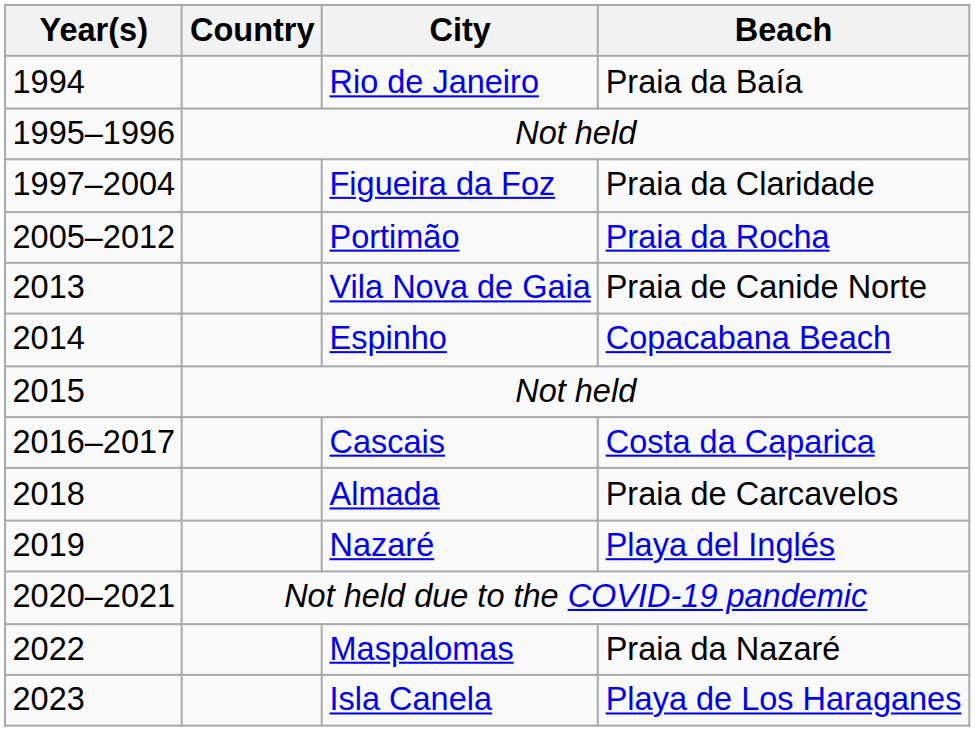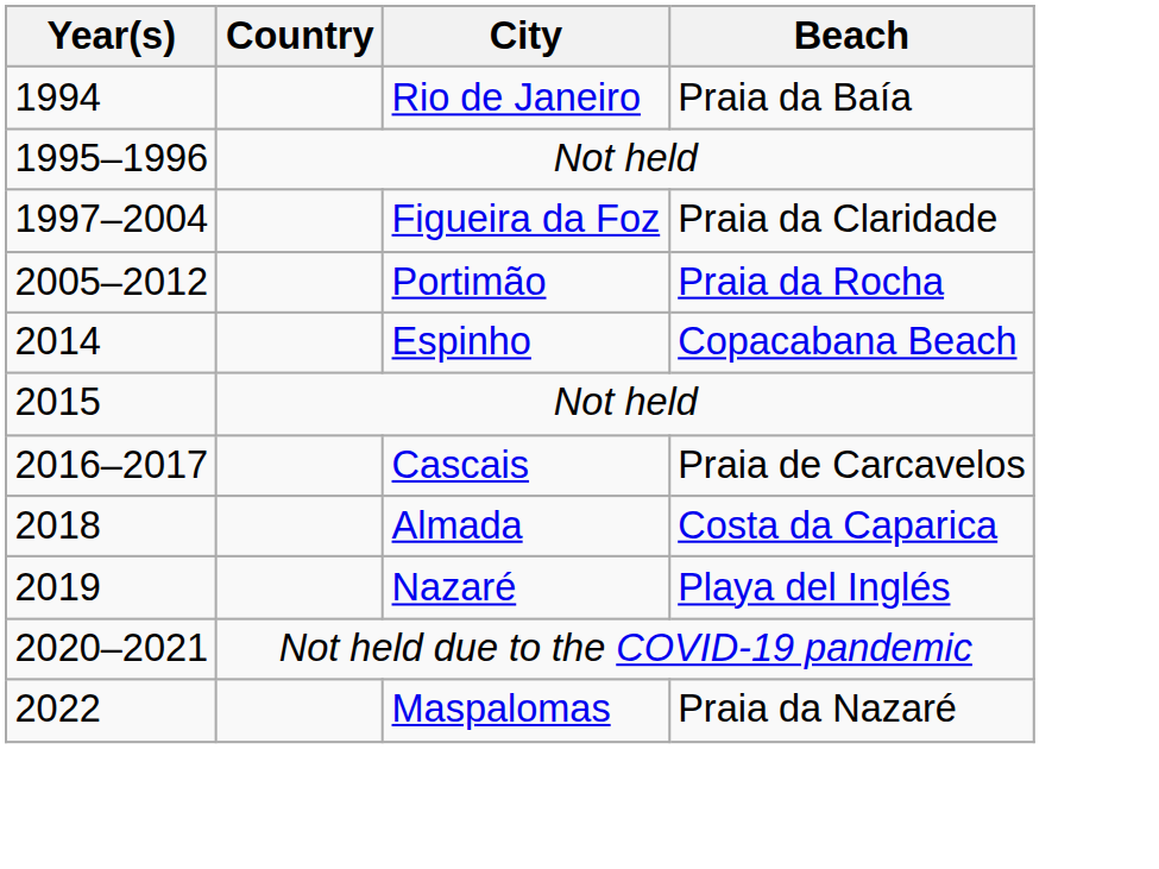 <table class="wikitable" style="text-align:left">
 <tr>
 <th>Year(s)</th>
 <th>Country</th>
 <th>City</th>
 <th>Beach</th>
 </tr>
 <tr>
 <td>1994</td>
 <td align="left"></td>
 <td align="left"><a href='#'>Rio de Janeiro</a></td>
 <td align="left">Praia da Baía</td>
 </tr>
 <tr>
 <td>1995–1996</td>
 <td align="center" colspan="3"><em>Not held</em></td>
 </tr>
 <tr>
 <td>1997–2004</td>
 <td align="left"></td>
 <td align="left"><a href='#'>Figueira da Foz</a></td>
 <td align="left">Praia da Claridade</td>
 </tr>
 <tr>
 <td>2005–2012</td>
 <td align="left"></td>
 <td align="left"><a href='#'>Portimão</a></td>
 <td align="left"><a href='#'>Praia da Rocha</a></td>
 </tr>
 <tr>
-<td>2013</td>
-<td align="left"></td>
-<td align="left"><a href='#'>Vila Nova de Gaia</a></td>
-<td align="left">Praia de Canide Norte</td>
-</tr>
-<tr>
 <td>2014</td>
 <td align="left"></td>
 <td align="left"><a href='#'>Espinho</a></td>
 <td align="left"><a href='#'>Copacabana Beach</a></td>
 </tr>
 <tr>
 <td>2015</td>
 <td align="center" colspan="3"><em>Not held</em></td>
 </tr>
 <tr>
 <td>2016–2017</td>
 <td align="left"></td>
 <td align="left"><a href='#'>Cascais</a></td>
-<td align="left"><a href='#'>Costa da Caparica</a></td>
+<td align="left">Praia de Carcavelos</td>
 </tr>
 <tr>
 <td>2018</td>
 <td align="left"></td>
 <td align="left"><a href='#'>Almada</a></td>
-<td align="left">Praia de Carcavelos</td>
+<td align="left"><a href='#'>Costa da Caparica</a></td>
 </tr>
 <tr>
 <td>2019</td>
 <td align="left"></td>
 <td align="left"><a href='#'>Nazaré</a></td>
 <td align="left"><a href='#'>Playa del Inglés</a></td>
 </tr>
 <tr>
 <td>2020–2021</td>
 <td align="center" colspan="3"><em>Not held due to the <a href='#'>COVID-19 pandemic</a></em></td>
 </tr>
 <tr>
 <td>2022</td>
 <td align="left"></td>
 <td align="left"><a href='#'>Maspalomas</a></td>
 <td align="left">Praia da Nazaré</td>
 </tr>
-<tr>
-<td>2023</td>
-<td align="left"></td>
-<td align="left"><a href='#'>Isla Canela</a></td>
-<td align="left"><a href='#'>Playa de Los Haraganes</a></td>
-</tr>
 </table>
